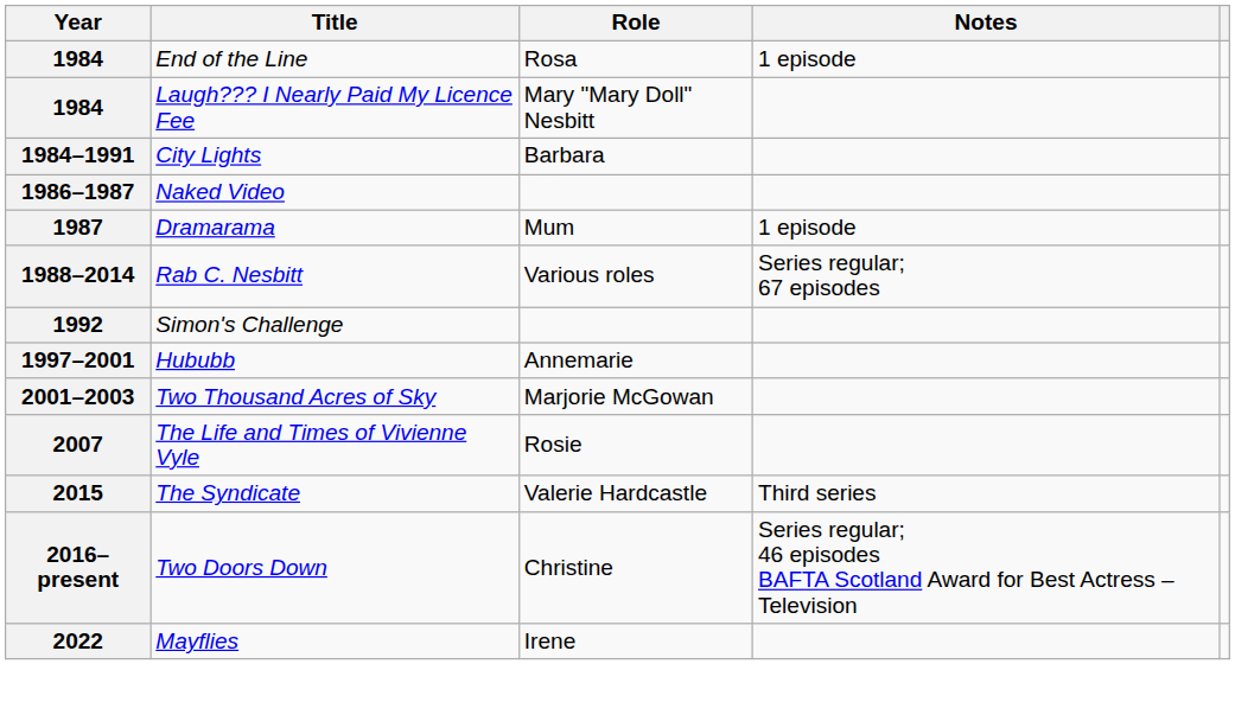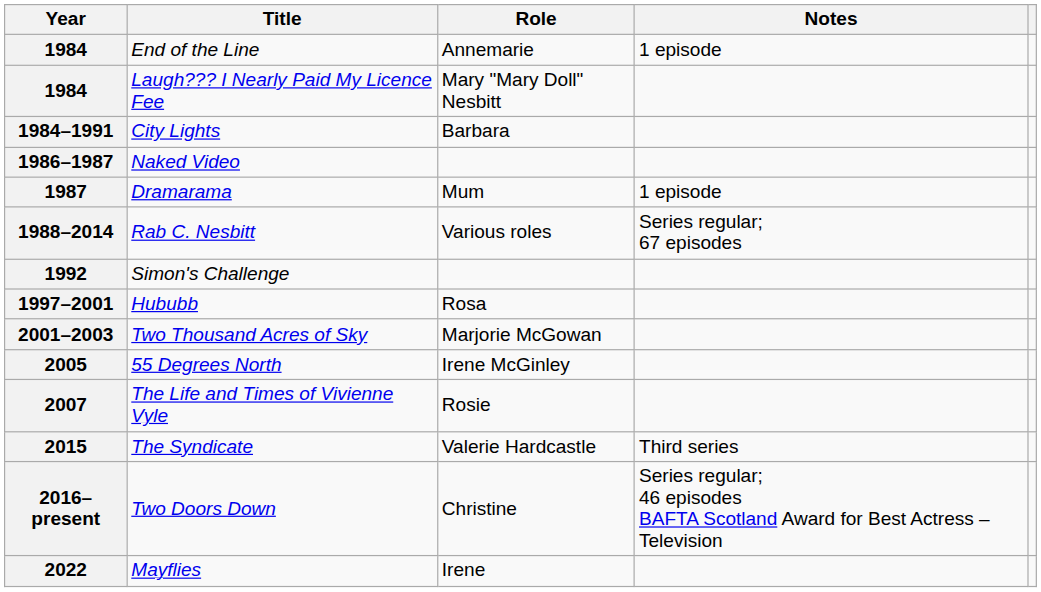 <table class="wikitable plainrowheaders sortable">
 <tr>
 <th scope="col">Year</th>
 <th scope="col">Title</th>
 <th scope="col">Role</th>
 <th class="unsortable" scope="col">Notes</th>
 <th class="unsortable" scope="col"></th>
 </tr>
 <tr>
 <th scope="row">1984</th>
 <td><em>End of the Line</em></td>
-<td>Rosa</td>
+<td>Annemarie</td>
 <td>1 episode</td>
 <td></td>
 </tr>
 <tr>
 <th scope="row">1984</th>
 <td><em><a href='#'>Laugh??? I Nearly Paid My Licence Fee</a></em></td>
 <td>Mary "Mary Doll" Nesbitt</td>
 <td></td>
 <td></td>
 </tr>
 <tr>
 <th scope="row">1984–1991</th>
 <td><a href='#'><em>City Lights</em></a></td>
 <td>Barbara</td>
 <td></td>
 <td></td>
 </tr>
 <tr>
 <th scope="row">1986–1987</th>
 <td><em><a href='#'>Naked Video</a></em></td>
 <td></td>
 <td></td>
 <td></td>
 </tr>
 <tr>
 <th scope="row">1987</th>
 <td><em><a href='#'>Dramarama</a></em></td>
 <td>Mum</td>
 <td>1 episode</td>
 <td></td>
 </tr>
 <tr>
 <th scope="row">1988–2014</th>
 <td><em><a href='#'>Rab C. Nesbitt</a></em></td>
 <td>Various roles</td>
 <td>Series regular; <br> 67 episodes</td>
 <td></td>
 </tr>
 <tr>
 <th scope="row">1992</th>
 <td><em>Simon's Challenge</em></td>
 <td></td>
 <td></td>
 <td></td>
 </tr>
 <tr>
 <th scope="row">1997–2001</th>
 <td><em><a href='#'>Hububb</a></em></td>
-<td>Annemarie</td>
+<td>Rosa</td>
 <td></td>
 <td></td>
 </tr>
 <tr>
 <th scope="row">2001–2003</th>
 <td><em><a href='#'>Two Thousand Acres of Sky</a></em></td>
 <td>Marjorie McGowan</td>
+<td></td>
+<td></td>
+</tr>
+<tr>
+<th scope="row">2005</th>
+<td><em><a href='#'>55 Degrees North</a></em></td>
+<td>Irene McGinley</td>
 <td></td>
 <td></td>
 </tr>
 <tr>
 <th scope="row">2007</th>
 <td><em><a href='#'>The Life and Times of Vivienne Vyle</a></em></td>
 <td>Rosie</td>
 <td></td>
 <td></td>
 </tr>
 <tr>
 <th scope="row">2015</th>
 <td><em><a href='#'>The Syndicate</a></em></td>
 <td>Valerie Hardcastle</td>
 <td>Third series</td>
 <td></td>
 </tr>
 <tr>
 <th scope="row">2016–present</th>
 <td><em><a href='#'>Two Doors Down</a></em></td>
 <td>Christine</td>
 <td>Series regular; <br> 46 episodes <br> <a href='#'>BAFTA Scotland</a> Award for Best Actress – Television</td>
 <td></td>
 </tr>
 <tr>
 <th scope="row">2022</th>
 <td><em><a href='#'>Mayflies</a></em></td>
 <td>Irene</td>
 <td></td>
 <td></td>
 </tr>
 </table>
